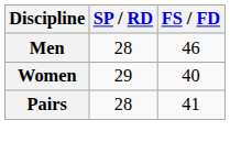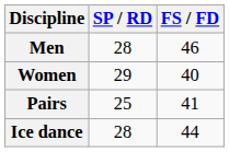 <table class="wikitable unsortable" style="text-align:center;">
 <tr>
 <th scope="col">Discipline</th>
 <th scope="col"><a href='#'>SP</a> / <a href='#'>RD</a></th>
 <th scope="col"><a href='#'>FS</a> / <a href='#'>FD</a></th>
 </tr>
 <tr>
 <th scope="row">Men</th>
 <td>28</td>
 <td>46</td>
 </tr>
 <tr>
 <th scope="row">Women</th>
 <td>29</td>
 <td>40</td>
 </tr>
 <tr>
 <th scope="row">Pairs</th>
-<td>28</td>
+<td>25</td>
 <td>41</td>
 </tr>
+<tr>
+<th scope="row">Ice dance</th>
+<td>28</td>
+<td>44</td>
+</tr>
 </table>
